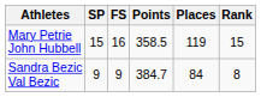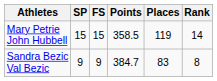 <table class="wikitable" border="1" style="font-size:90%">
 <tr>
 <th>Athletes</th>
 <th>SP</th>
 <th>FS</th>
 <th>Points</th>
 <th>Places</th>
 <th>Rank</th>
 </tr>
 <tr align=center>
 <td align=left><a href='#'>Mary Petrie</a><br><a href='#'>John Hubbell</a></td>
 <td>15</td>
-<td>16</td>
+<td>15</td>
 <td>358.5</td>
 <td>119</td>
-<td>15</td>
+<td>14</td>
 </tr>
 <tr align=center>
 <td align=left><a href='#'>Sandra Bezic</a><br><a href='#'>Val Bezic</a></td>
 <td>9</td>
 <td>9</td>
 <td>384.7</td>
-<td>84</td>
+<td>83</td>
 <td>8</td>
 </tr>
 </table>
